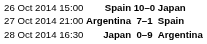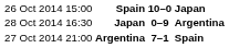 <table style="font-size:90%; margin: 0 auto;">
 <tr>
 <td>26 Oct 2014 15:00</td>
 <td align="right"><strong>Spain</strong> </td>
 <td align="center"><strong>10–0</strong></td>
 <td> <strong>Japan</strong></td>
 </tr>
 <tr>
+<td>28 Oct 2014 16:30</td>
+<td align="right"><strong>Japan</strong> </td>
+<td align="center"><strong>0–9</strong></td>
+<td> <strong>Argentina</strong></td>
+</tr>
+<tr>
 <td>27 Oct 2014 21:00</td>
 <td align="right"><strong>Argentina</strong> </td>
 <td align="center"><strong>7–1</strong></td>
 <td> <strong>Spain</strong></td>
 </tr>
 <tr>
-<td>28 Oct 2014 16:30</td>
-<td align="right"><strong>Japan</strong> </td>
-<td align="center"><strong>0–9</strong></td>
-<td> <strong>Argentina</strong></td>
-</tr>
-<tr>
 </tr>
 </table>
